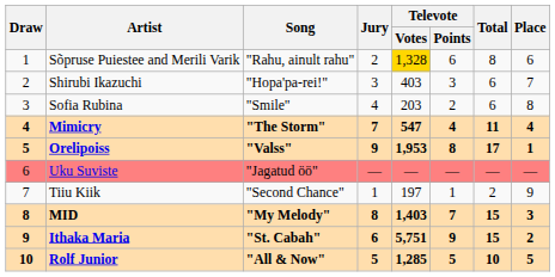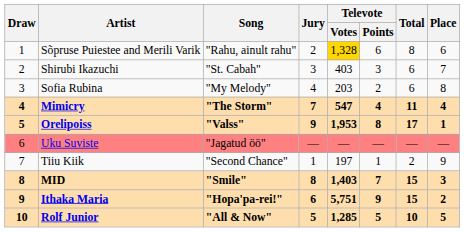 <table class="sortable wikitable" style="margin: 1em auto 1em auto; text-align:center;">
 <tr>
 <th rowspan="2">Draw</th>
 <th rowspan="2">Artist</th>
 <th rowspan="2">Song</th>
 <th rowspan="2">Jury</th>
 <th colspan="2">Televote</th>
 <th rowspan="2">Total</th>
 <th rowspan="2">Place</th>
 </tr>
 <tr>
 <th>Votes</th>
 <th>Points</th>
 </tr>
 <tr>
 <td>1</td>
 <td align="left">Sõpruse Puiestee and Merili Varik</td>
 <td align="left">"Rahu, ainult rahu"</td>
 <td>2</td>
 <td style="background: gold;">1,328</td>
 <td>6</td>
 <td>8</td>
 <td>6</td>
 </tr>
 <tr>
 <td>2</td>
 <td align="left">Shirubi Ikazuchi</td>
-<td align="left">"Hopa'pa-rei!"</td>
+<td align="left">"St. Cabah"</td>
 <td>3</td>
 <td>403</td>
 <td>3</td>
 <td>6</td>
 <td>7</td>
 </tr>
 <tr>
 <td>3</td>
 <td align="left">Sofia Rubina</td>
-<td align="left">"Smile"</td>
+<td align="left">"My Melody"</td>
 <td>4</td>
 <td>203</td>
 <td>2</td>
 <td>6</td>
 <td>8</td>
 </tr>
 <tr style="font-weight:bold; background:navajowhite;">
 <td>4</td>
 <td align="left"><a href='#'>Mimicry</a></td>
 <td align="left">"The Storm"</td>
 <td>7</td>
 <td>547</td>
 <td>4</td>
 <td>11</td>
 <td>4</td>
 </tr>
 <tr style="font-weight:bold; background:navajowhite;">
 <td>5</td>
 <td align="left"><a href='#'>Orelipoiss</a></td>
 <td align="left">"Valss"</td>
 <td>9</td>
 <td>1,953</td>
 <td>8</td>
 <td>17</td>
 <td>1</td>
 </tr>
 <tr style="background:#fe8080;">
 <td>6</td>
 <td align="left"><a href='#'>Uku Suviste</a></td>
 <td align="left">"Jagatud öö"</td>
 <td data-sort-value="0">—</td>
 <td data-sort-value="0">—</td>
 <td data-sort-value="0">—</td>
 <td data-sort-value="0">—</td>
 <td data-sort-value="10">—</td>
 </tr>
 <tr>
 <td>7</td>
 <td align="left">Tiiu Kiik</td>
 <td align="left">"Second Chance"</td>
 <td>1</td>
 <td>197</td>
 <td>1</td>
 <td>2</td>
 <td>9</td>
 </tr>
 <tr style="font-weight:bold; background:navajowhite;">
 <td>8</td>
 <td align="left">MID</td>
-<td align="left">"My Melody"</td>
+<td align="left">"Smile"</td>
 <td>8</td>
 <td>1,403</td>
 <td>7</td>
 <td>15</td>
 <td>3</td>
 </tr>
 <tr style="font-weight:bold; background:navajowhite;">
 <td>9</td>
 <td align="left"><a href='#'>Ithaka Maria</a></td>
-<td align="left">"St. Cabah"</td>
+<td align="left">"Hopa'pa-rei!"</td>
 <td>6</td>
 <td>5,751</td>
 <td>9</td>
 <td>15</td>
 <td>2</td>
 </tr>
 <tr style="font-weight:bold; background:navajowhite;">
 <td>10</td>
 <td align="left"><a href='#'>Rolf Junior</a></td>
 <td align="left">"All & Now"</td>
 <td>5</td>
 <td>1,285</td>
 <td>5</td>
 <td>10</td>
 <td>5</td>
 </tr>
 </table>
